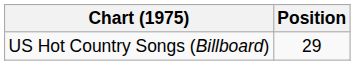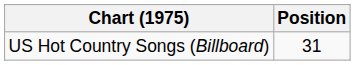 <table class="wikitable">
 <tr>
 <th>Chart (1975)</th>
 <th>Position</th>
 </tr>
 <tr>
 <td>US Hot Country Songs (<em>Billboard</em>)</td>
-<td align="center">29</td>
+<td align="center">31</td>
 </tr>
 </table>
